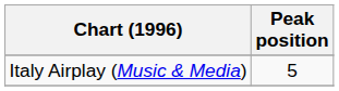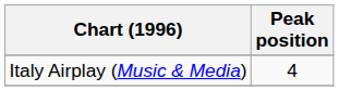 <table class="wikitable sortable">
 <tr>
 <th>Chart (1996)</th>
 <th>Peak<br>position</th>
 </tr>
 <tr>
 </tr>
 <tr>
 <td>Italy Airplay (<em><a href='#'>Music & Media</a></em>)</td>
-<td align="center">5</td>
+<td align="center">4</td>
 </tr>
 <tr>
 </tr>
 <tr>
 </tr>
 <tr>
 </tr>
 <tr>
 </tr>
 </table>
